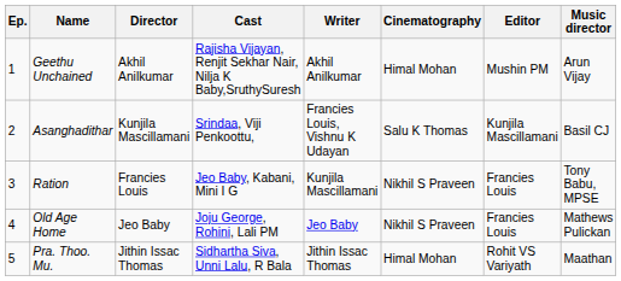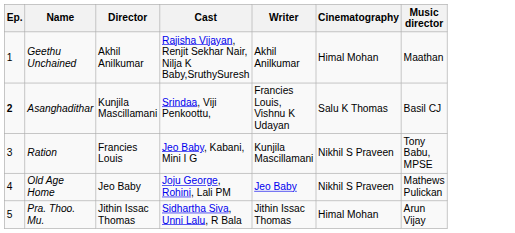 <table class="wikitable sortable">
 <tr>
 <th>Ep.</th>
 <th>Name</th>
 <th>Director</th>
 <th>Cast</th>
 <th>Writer</th>
 <th>Cinematography</th>
-<th>Editor</th>
 <th>Music director</th>
 </tr>
 <tr>
 <td>1</td>
 <td><em>Geethu Unchained</em></td>
 <td>Akhil Anilkumar</td>
 <td><a href='#'>Rajisha Vijayan</a>, Renjit Sekhar Nair, Nilja K Baby,SruthySuresh</td>
 <td>Akhil Anilkumar</td>
 <td>Himal Mohan</td>
-<td>Mushin PM</td>
-<td>Arun Vijay</td>
+<td>Maathan</td>
 </tr>
 <tr>
-<td>2</td>
+<td><strong>2</strong></td>
 <td><em>Asanghadithar</em></td>
 <td>Kunjila Mascillamani</td>
 <td><a href='#'>Srindaa</a>, Viji Penkoottu,</td>
 <td>Francies Louis, Vishnu K Udayan</td>
 <td>Salu K Thomas</td>
-<td>Kunjila Mascillamani</td>
 <td>Basil CJ</td>
 </tr>
 <tr>
 <td>3</td>
 <td><em>Ration</em></td>
 <td>Francies Louis</td>
 <td><a href='#'>Jeo Baby</a>, Kabani, Mini I G</td>
 <td>Kunjila Mascillamani</td>
 <td>Nikhil S Praveen</td>
-<td>Francies Louis</td>
 <td>Tony Babu, MPSE</td>
 </tr>
 <tr>
 <td>4</td>
 <td><em>Old Age Home</em></td>
 <td>Jeo Baby</td>
 <td><a href='#'>Joju George</a>, <a href='#'>Rohini</a>, Lali PM</td>
 <td><a href='#'>Jeo Baby</a></td>
 <td>Nikhil S Praveen</td>
-<td>Francies Louis</td>
 <td>Mathews Pulickan</td>
 </tr>
 <tr>
 <td>5</td>
 <td><em>Pra. Thoo. Mu.</em></td>
 <td>Jithin Issac Thomas</td>
 <td><a href='#'>Sidhartha Siva</a>, <a href='#'>Unni Lalu</a>, R Bala</td>
 <td>Jithin Issac Thomas</td>
 <td>Himal Mohan</td>
-<td>Rohit VS Variyath</td>
-<td>Maathan</td>
+<td>Arun Vijay</td>
 </tr>
 </table>
